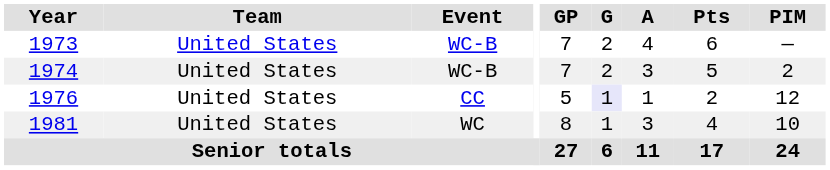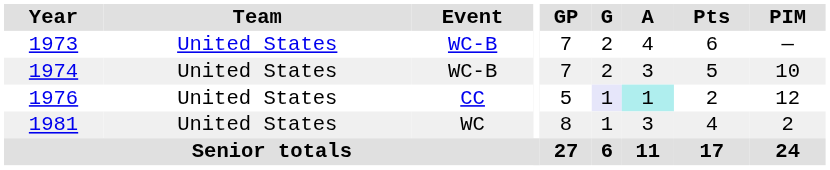 <table border="0" cellpadding="1" cellspacing="0" ID="Table3" style="text-align:center; width:40em">
 <tr bgcolor="#e0e0e0">
 <th>Year</th>
 <th>Team</th>
 <th>Event</th>
 <th rowspan="102" bgcolor="#ffffff"></th>
 <th>GP</th>
 <th>G</th>
 <th>A</th>
 <th>Pts</th>
 <th>PIM</th>
 </tr>
 <tr>
 <td><a href='#'>1973</a></td>
 <td><a href='#'>United States</a></td>
 <td><a href='#'>WC-B</a></td>
 <td>7</td>
 <td>2</td>
 <td>4</td>
 <td>6</td>
 <td>—</td>
 </tr>
 <tr bgcolor="#f0f0f0">
 <td><a href='#'>1974</a></td>
 <td>United States</td>
 <td>WC-B</td>
 <td>7</td>
 <td>2</td>
 <td>3</td>
 <td>5</td>
-<td>2</td>
+<td>10</td>
 </tr>
 <tr>
 <td><a href='#'>1976</a></td>
 <td>United States</td>
 <td><a href='#'>CC</a></td>
 <td>5</td>
 <td style="background: lavender;">1</td>
-<td>1</td>
+<td style="background: paleturquoise;">1</td>
 <td>2</td>
 <td>12</td>
 </tr>
 <tr bgcolor="#f0f0f0">
 <td><a href='#'>1981</a></td>
 <td>United States</td>
 <td>WC</td>
 <td>8</td>
 <td>1</td>
 <td>3</td>
 <td>4</td>
-<td>10</td>
+<td>2</td>
 </tr>
 <tr bgcolor="#e0e0e0">
 <th colspan="4">Senior totals</th>
 <th>27</th>
 <th>6</th>
 <th>11</th>
 <th>17</th>
 <th>24</th>
 </tr>
 </table>
